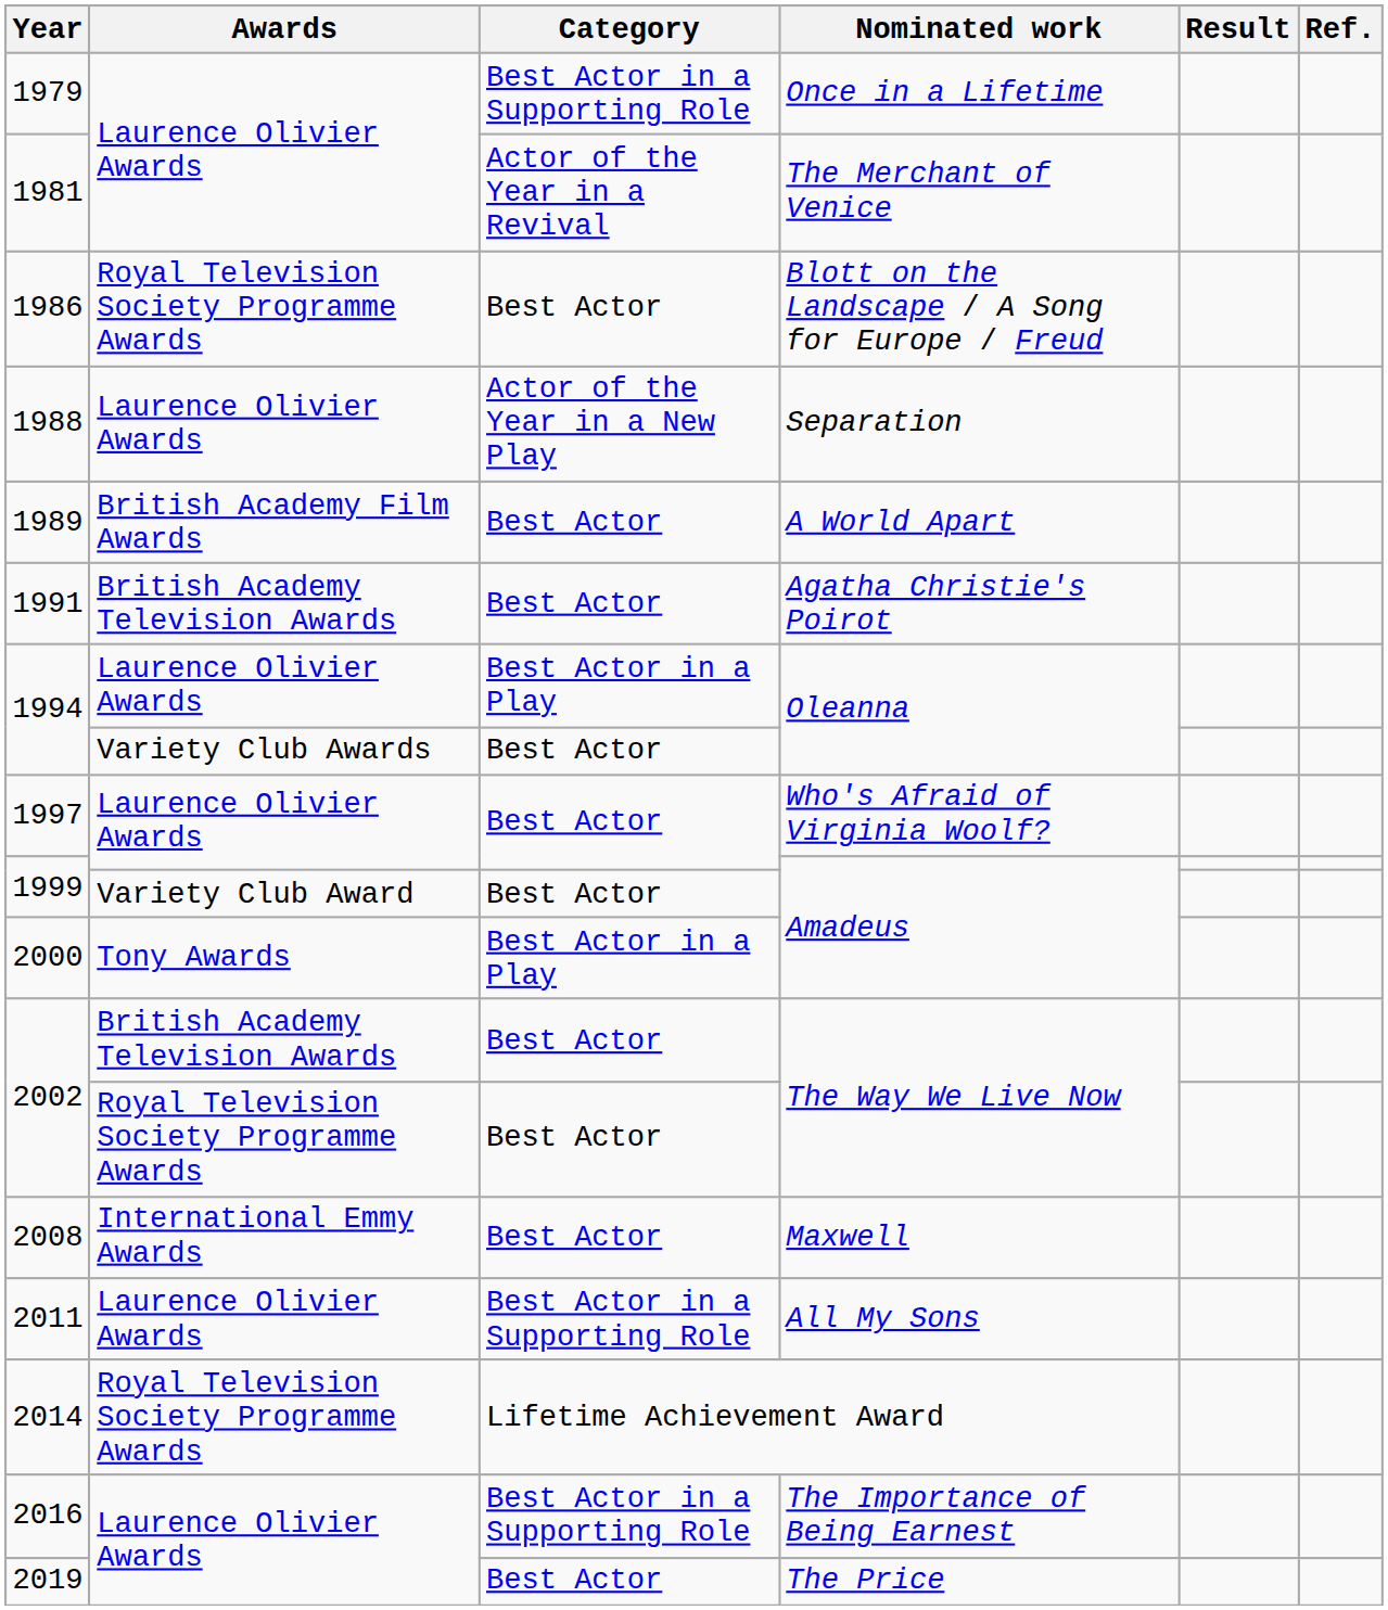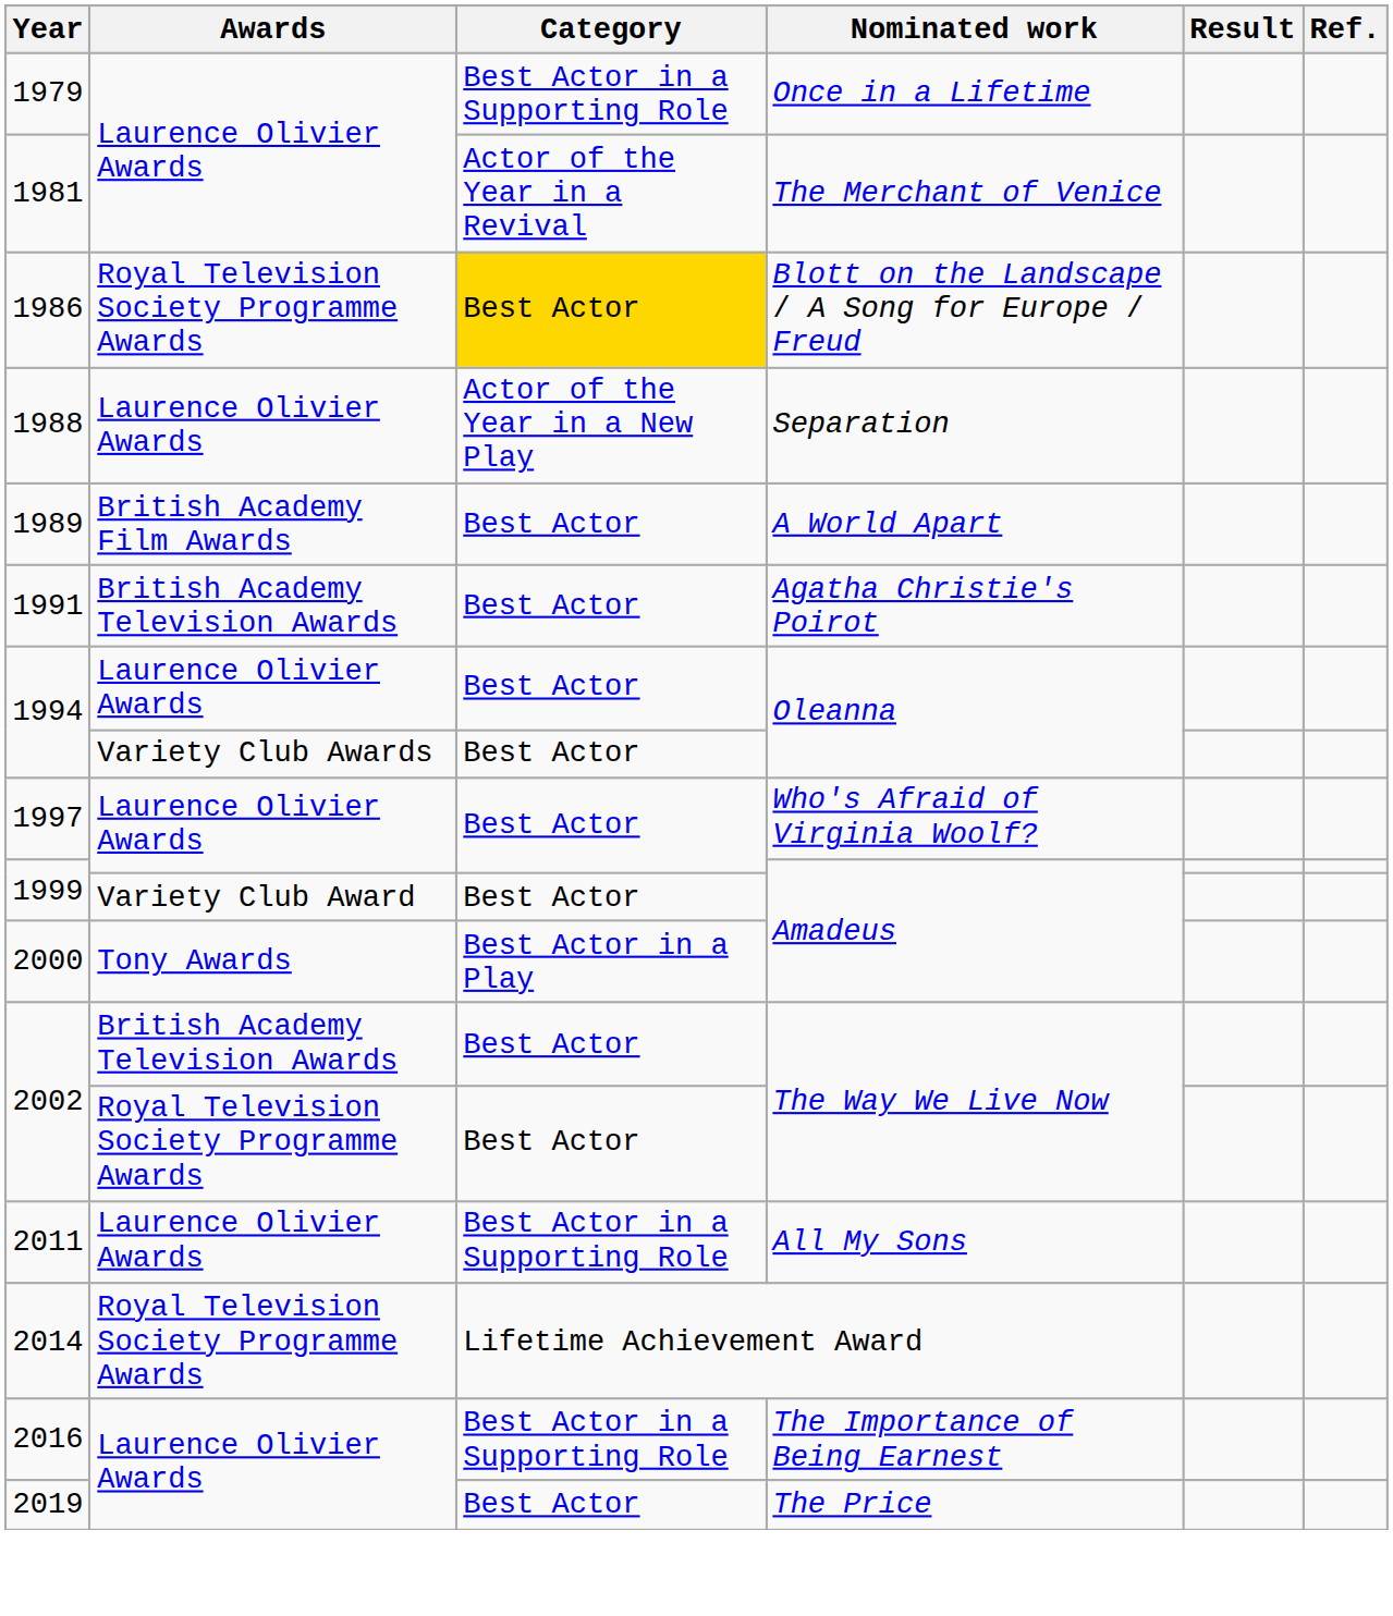 <table class="wikitable">
 <tr>
 <th>Year</th>
 <th>Awards</th>
 <th>Category</th>
 <th>Nominated work</th>
 <th>Result</th>
 <th>Ref.</th>
 </tr>
 <tr>
 <td>1979</td>
 <td rowspan="2"><a href='#'>Laurence Olivier Awards</a></td>
 <td><a href='#'>Best Actor in a Supporting Role</a></td>
 <td><a href='#'><em>Once in a Lifetime</em></a></td>
 <td></td>
 <td></td>
 </tr>
 <tr>
 <td>1981</td>
 <td><a href='#'>Actor of the Year in a Revival</a></td>
 <td><a href='#'><em>The Merchant of Venice</em></a></td>
 <td></td>
 <td></td>
 </tr>
 <tr>
 <td>1986</td>
 <td><a href='#'>Royal Television Society Programme Awards</a></td>
-<td>Best Actor</td>
+<td style="background: gold;">Best Actor</td>
 <td><a href='#'><em>Blott on the Landscape</em></a> / <em>A Song for Europe</em> / <a href='#'><em>Freud</em></a></td>
 <td></td>
 <td></td>
 </tr>
 <tr>
 <td>1988</td>
 <td><a href='#'>Laurence Olivier Awards</a></td>
 <td><a href='#'>Actor of the Year in a New Play</a></td>
 <td><em>Separation</em></td>
 <td></td>
 <td></td>
 </tr>
 <tr>
 <td>1989</td>
 <td><a href='#'>British Academy Film Awards</a></td>
 <td><a href='#'>Best Actor</a></td>
 <td><a href='#'><em>A World Apart</em></a></td>
 <td></td>
 <td></td>
 </tr>
 <tr>
 <td>1991</td>
 <td><a href='#'>British Academy Television Awards</a></td>
 <td><a href='#'>Best Actor</a></td>
 <td><a href='#'><em>Agatha Christie's Poirot</em></a></td>
 <td></td>
 <td></td>
 </tr>
 <tr>
 <td rowspan="2">1994</td>
 <td><a href='#'>Laurence Olivier Awards</a></td>
-<td><a href='#'>Best Actor in a Play</a></td>
+<td><a href='#'>Best Actor</a></td>
 <td rowspan="2"><a href='#'><em>Oleanna</em></a></td>
 <td></td>
 <td></td>
 </tr>
 <tr>
 <td>Variety Club Awards</td>
 <td>Best Actor</td>
 <td></td>
 <td></td>
 </tr>
 <tr>
 <td>1997</td>
 <td rowspan="2"><a href='#'>Laurence Olivier Awards</a></td>
 <td rowspan="2"><a href='#'>Best Actor</a></td>
 <td><a href='#'><em>Who's Afraid of Virginia Woolf?</em></a></td>
 <td></td>
 <td></td>
 </tr>
 <tr>
 <td rowspan="2">1999</td>
 <td rowspan="3"><a href='#'><em>Amadeus</em></a></td>
 <td></td>
 <td></td>
 </tr>
 <tr>
 <td>Variety Club Award</td>
 <td>Best Actor</td>
 <td></td>
 <td></td>
 </tr>
 <tr>
 <td>2000</td>
 <td><a href='#'>Tony Awards</a></td>
 <td><a href='#'>Best Actor in a Play</a></td>
 <td></td>
 <td></td>
 </tr>
 <tr>
 <td rowspan="2">2002</td>
 <td><a href='#'>British Academy Television Awards</a></td>
 <td><a href='#'>Best Actor</a></td>
 <td rowspan="2"><a href='#'><em>The Way We Live Now</em></a></td>
 <td></td>
 <td></td>
 </tr>
 <tr>
 <td><a href='#'>Royal Television Society Programme Awards</a></td>
 <td>Best Actor</td>
 <td></td>
 <td></td>
 </tr>
 <tr>
-<td>2008</td>
-<td><a href='#'>International Emmy Awards</a></td>
-<td><a href='#'>Best Actor</a></td>
-<td><a href='#'><em>Maxwell</em></a></td>
-<td></td>
-<td></td>
-</tr>
-<tr>
 <td>2011</td>
 <td><a href='#'>Laurence Olivier Awards</a></td>
 <td><a href='#'>Best Actor in a Supporting Role</a></td>
 <td><a href='#'><em>All My Sons</em></a></td>
 <td></td>
 <td></td>
 </tr>
 <tr>
 <td>2014</td>
 <td><a href='#'>Royal Television Society Programme Awards</a></td>
 <td colspan="2">Lifetime Achievement Award</td>
 <td></td>
 <td></td>
 </tr>
 <tr>
 <td>2016</td>
 <td rowspan="2"><a href='#'>Laurence Olivier Awards</a></td>
 <td><a href='#'>Best Actor in a Supporting Role</a></td>
 <td><a href='#'><em>The Importance of Being Earnest</em></a></td>
 <td></td>
 <td></td>
 </tr>
 <tr>
 <td>2019</td>
 <td><a href='#'>Best Actor</a></td>
 <td><a href='#'><em>The Price</em></a></td>
 <td></td>
 <td></td>
 </tr>
 </table>
